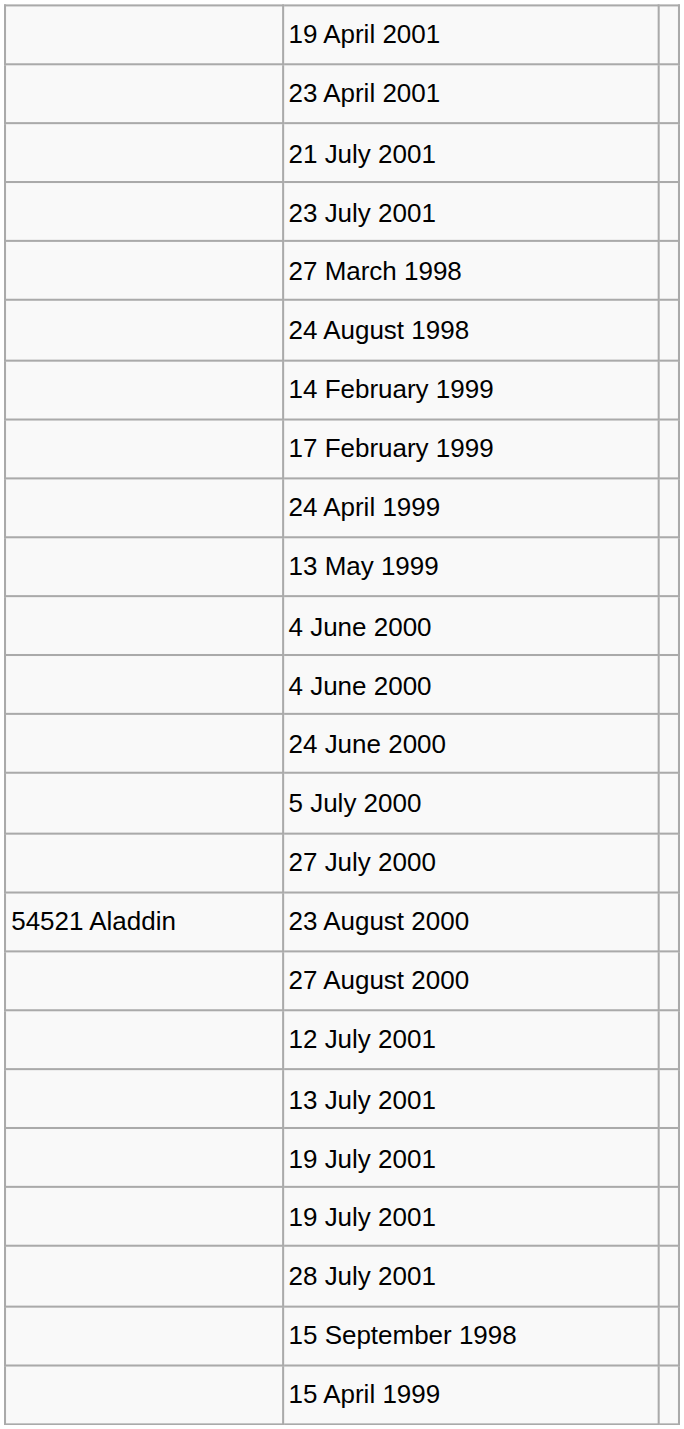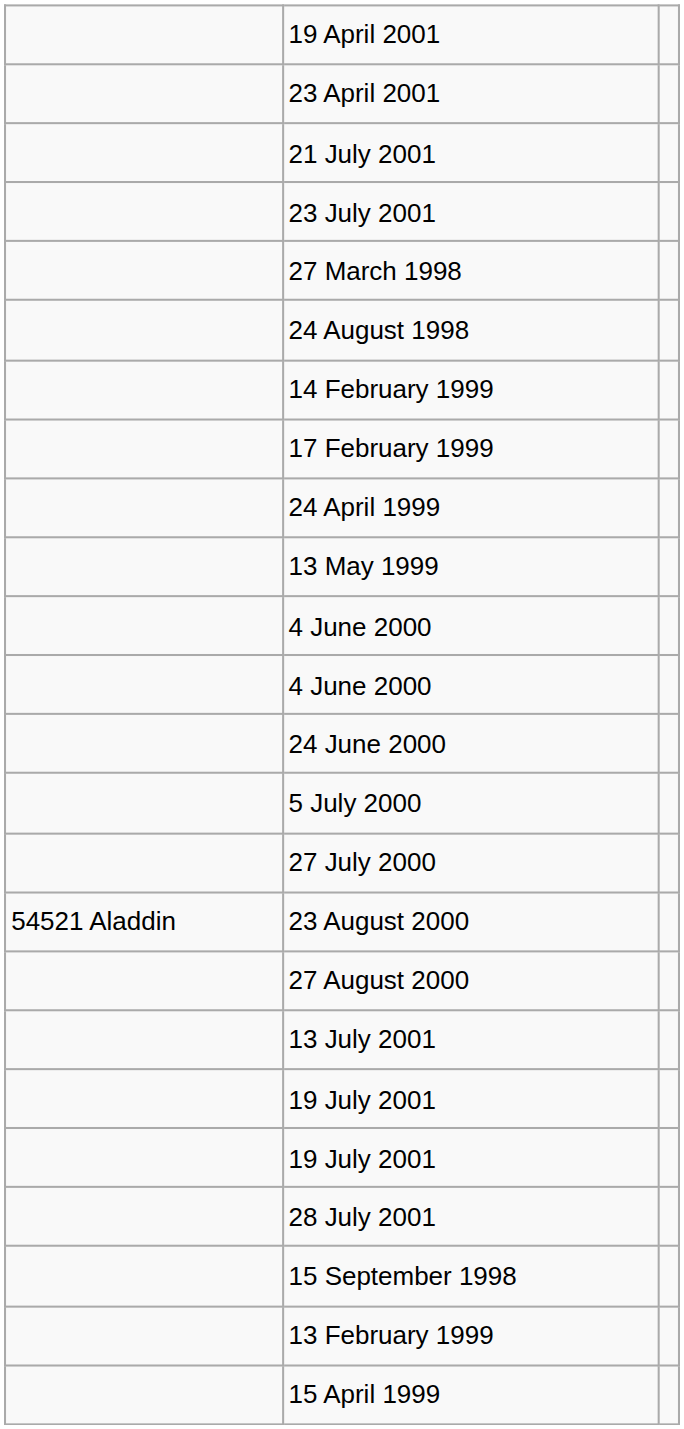 <table class="wikitable" style="font-size: 80%; float: left; width: 26em; margin-right: 1em; height: 700px">
 <tr>
 <td></td>
 <td>19 April 2001</td>
 <td></td>
 </tr>
 <tr>
 <td></td>
 <td>23 April 2001</td>
 <td></td>
 </tr>
 <tr>
 <td></td>
 <td>21 July 2001</td>
 <td></td>
 </tr>
 <tr>
 <td></td>
 <td>23 July 2001</td>
 <td></td>
 </tr>
 <tr>
 <td></td>
 <td>27 March 1998</td>
 <td></td>
 </tr>
 <tr>
 <td></td>
 <td>24 August 1998</td>
 <td></td>
 </tr>
 <tr>
 <td></td>
 <td>14 February 1999</td>
 <td></td>
 </tr>
 <tr>
 <td></td>
 <td>17 February 1999</td>
 <td></td>
 </tr>
 <tr>
 <td></td>
 <td>24 April 1999</td>
 <td></td>
 </tr>
 <tr>
 <td></td>
 <td>13 May 1999</td>
 <td></td>
 </tr>
 <tr>
 <td></td>
 <td>4 June 2000</td>
 <td></td>
 </tr>
 <tr>
 <td></td>
 <td>4 June 2000</td>
 <td></td>
 </tr>
 <tr>
 <td></td>
 <td>24 June 2000</td>
 <td></td>
 </tr>
 <tr>
 <td></td>
 <td>5 July 2000</td>
 <td></td>
 </tr>
 <tr>
 <td></td>
 <td>27 July 2000</td>
 <td></td>
 </tr>
 <tr>
 <td>54521 Aladdin</td>
 <td>23 August 2000</td>
 <td></td>
 </tr>
 <tr>
 <td></td>
 <td>27 August 2000</td>
 <td></td>
 </tr>
 <tr>
 <td></td>
-<td>12 July 2001</td>
-<td></td>
-</tr>
-<tr>
-<td></td>
 <td>13 July 2001</td>
 <td></td>
 </tr>
 <tr>
 <td></td>
 <td>19 July 2001</td>
 <td></td>
 </tr>
 <tr>
 <td></td>
 <td>19 July 2001</td>
 <td></td>
 </tr>
 <tr>
 <td></td>
 <td>28 July 2001</td>
 <td></td>
 </tr>
 <tr>
 <td></td>
 <td>15 September 1998</td>
 <td></td>
 </tr>
 <tr>
 <td></td>
+<td>13 February 1999</td>
+<td></td>
+</tr>
+<tr>
+<td></td>
 <td>15 April 1999</td>
 <td></td>
 </tr>
 </table>
